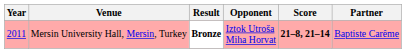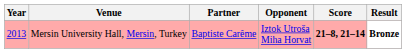 <table class="sortable wikitable" style="font-size: 90%;">
 <tr>
 <th>Year</th>
 <th>Venue</th>
-<th>Result</th>
+<th>Partner</th>
 <th>Opponent</th>
 <th>Score</th>
-<th>Partner</th>
+<th>Result</th>
 </tr>
 <tr style="background:#FFAAAA">
-<td align="center"><a href='#'>2011</a></td>
+<td align="center"><a href='#'>2013</a></td>
 <td align="left">Mersin University Hall, <a href='#'>Mersin</a>, Turkey</td>
-<td style="text-align:left; background:white"> <strong>Bronze</strong></td>
+<td align="left"> <a href='#'>Baptiste Carême</a></td>
 <td align="left"> <a href='#'>Iztok Utroša</a><br> <a href='#'>Miha Horvat</a></td>
 <td align="left"><strong>21–8, 21–14</strong></td>
-<td align="left"> <a href='#'>Baptiste Carême</a></td>
+<td style="text-align:left; background:white"> <strong>Bronze</strong></td>
 </tr>
 </table>
